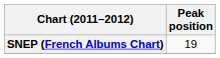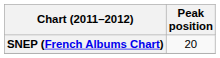 <table class="wikitable sortable plainrowheaders" style="text-align:center;">
 <tr>
 <th scope="col">Chart (2011–2012)</th>
 <th scope="col">Peak<br>position</th>
 </tr>
 <tr>
 <th scope="row">SNEP (<a href='#'>French Albums Chart</a>)</th>
-<td>19</td>
+<td>20</td>
 </tr>
 <tr>
 </tr>
 </table>
